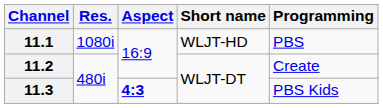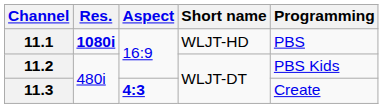 <table class="wikitable">
 <tr>
 <th scope="col"><a href='#'>Channel</a></th>
 <th scope="col"><a href='#'>Res.</a></th>
 <th scope="col"><a href='#'>Aspect</a></th>
 <th scope="col">Short name</th>
 <th scope="col">Programming</th>
 </tr>
 <tr>
 <th scope="row">11.1</th>
-<td><a href='#'>1080i</a></td>
+<td><strong><a href='#'>1080i</a></strong></td>
 <td rowspan="2"><a href='#'>16:9</a></td>
 <td>WLJT-HD</td>
 <td><a href='#'>PBS</a></td>
 </tr>
 <tr>
 <th scope="row">11.2</th>
 <td rowspan="2"><a href='#'>480i</a></td>
 <td rowspan="2">WLJT-DT</td>
-<td><a href='#'>Create</a></td>
+<td><a href='#'>PBS Kids</a></td>
 </tr>
 <tr>
 <th scope="row">11.3</th>
 <td><strong><a href='#'>4:3</a></strong></td>
-<td><a href='#'>PBS Kids</a></td>
+<td><a href='#'>Create</a></td>
 </tr>
 </table>
